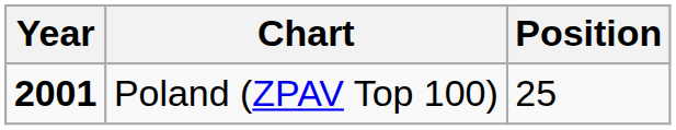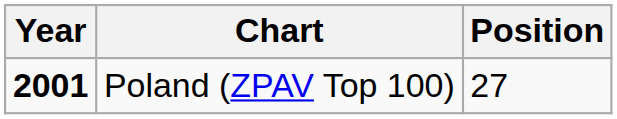 <table class="wikitable">
 <tr>
 <th>Year</th>
 <th>Chart</th>
 <th>Position</th>
 </tr>
 <tr>
 <td><strong>2001</strong></td>
 <td>Poland (<a href='#'>ZPAV</a> Top 100)</td>
-<td>25</td>
+<td>27</td>
 </tr>
 </table>
